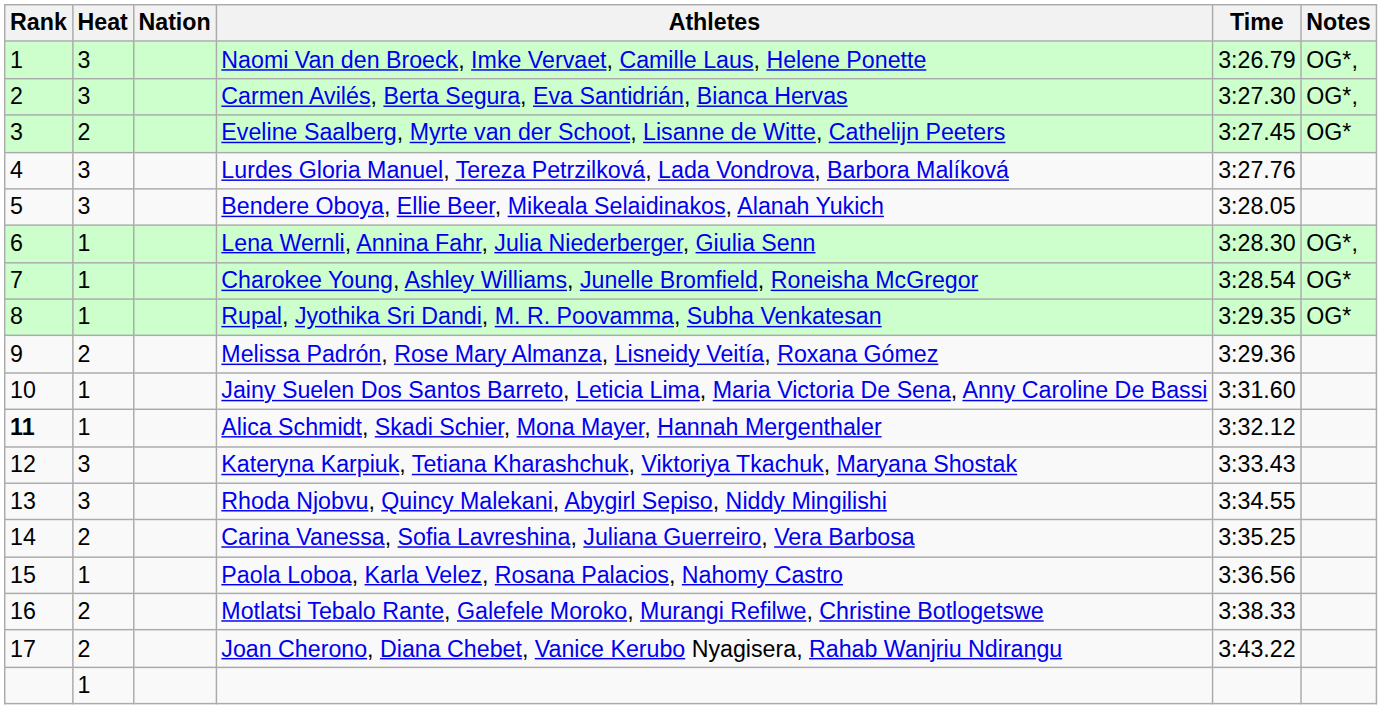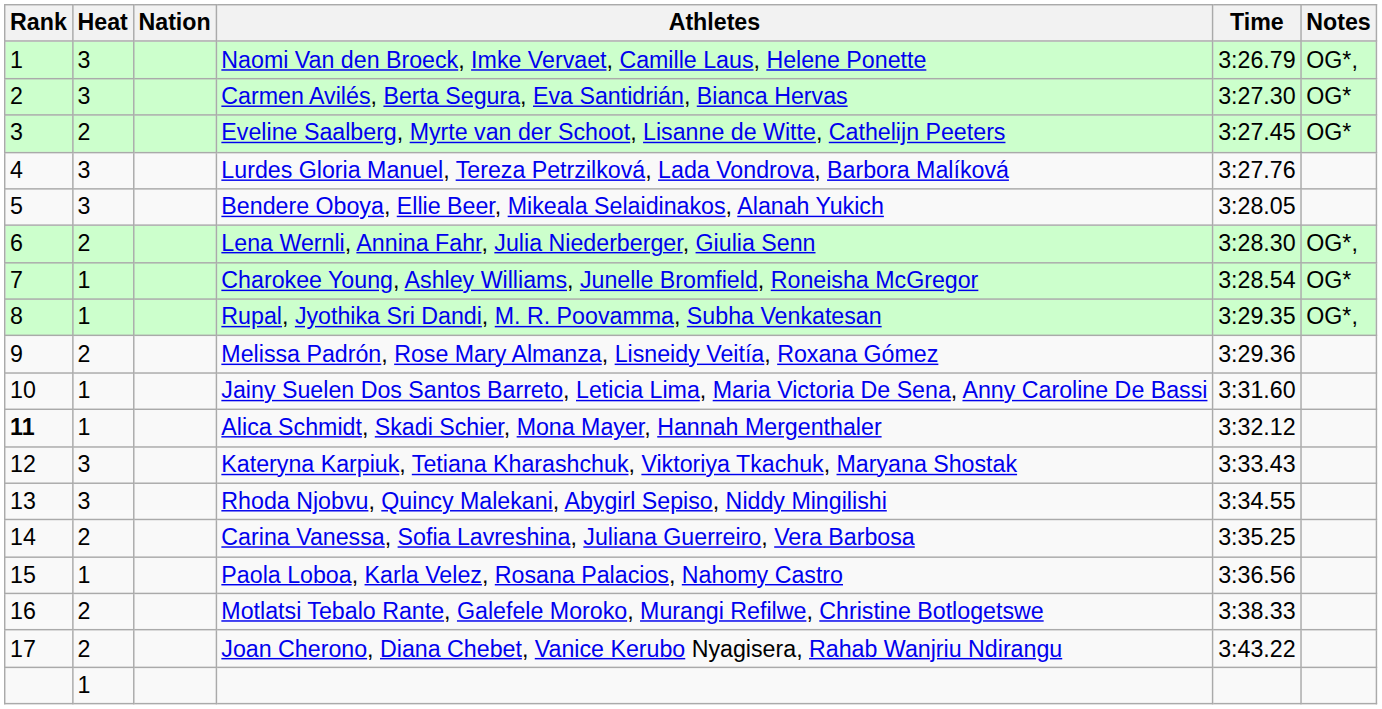 <table class="wikitable sortable">
 <tr>
 <th>Rank</th>
 <th>Heat</th>
 <th>Nation</th>
 <th>Athletes</th>
 <th>Time</th>
 <th>Notes</th>
 </tr>
 <tr bgcolor="ccffcc">
 <td>1</td>
 <td>3</td>
 <td align="left"></td>
 <td align="left"><a href='#'>Naomi Van den Broeck</a>, <a href='#'>Imke Vervaet</a>, <a href='#'>Camille Laus</a>, <a href='#'>Helene Ponette</a></td>
 <td>3:26.79</td>
 <td>OG*, </td>
 </tr>
 <tr bgcolor="ccffcc">
 <td>2</td>
 <td>3</td>
 <td align="left"></td>
 <td align="left"><a href='#'>Carmen Avilés</a>, <a href='#'>Berta Segura</a>, <a href='#'>Eva Santidrián</a>, <a href='#'>Bianca Hervas</a></td>
 <td>3:27.30</td>
-<td>OG*, </td>
+<td>OG*</td>
 </tr>
 <tr bgcolor="ccffcc">
 <td>3</td>
 <td>2</td>
 <td align="left"></td>
 <td align="left"><a href='#'>Eveline Saalberg</a>, <a href='#'>Myrte van der Schoot</a>, <a href='#'>Lisanne de Witte</a>, <a href='#'>Cathelijn Peeters</a></td>
 <td>3:27.45</td>
 <td>OG*</td>
 </tr>
 <tr>
 <td>4</td>
 <td>3</td>
 <td align="left"></td>
 <td align="left"><a href='#'>Lurdes Gloria Manuel</a>, <a href='#'>Tereza Petrzilková</a>, <a href='#'>Lada Vondrova</a>, <a href='#'>Barbora Malíková</a></td>
 <td>3:27.76</td>
 <td></td>
 </tr>
 <tr>
 <td>5</td>
 <td>3</td>
 <td align="left"></td>
 <td align="left"><a href='#'>Bendere Oboya</a>, <a href='#'>Ellie Beer</a>, <a href='#'>Mikeala Selaidinakos</a>, <a href='#'>Alanah Yukich</a></td>
 <td>3:28.05</td>
 <td></td>
 </tr>
 <tr bgcolor="ccffcc">
 <td>6</td>
-<td>1</td>
+<td>2</td>
 <td align="left"></td>
 <td align="left"><a href='#'>Lena Wernli</a>, <a href='#'>Annina Fahr</a>, <a href='#'>Julia Niederberger</a>, <a href='#'>Giulia Senn</a></td>
 <td>3:28.30</td>
 <td>OG*, </td>
 </tr>
 <tr bgcolor="ccffcc">
 <td>7</td>
 <td>1</td>
 <td align="left"></td>
 <td align="left"><a href='#'>Charokee Young</a>, <a href='#'>Ashley Williams</a>, <a href='#'>Junelle Bromfield</a>, <a href='#'>Roneisha McGregor</a></td>
 <td>3:28.54</td>
 <td>OG*</td>
 </tr>
 <tr bgcolor="ccffcc">
 <td>8</td>
 <td>1</td>
 <td align="left"></td>
 <td align="left"><a href='#'>Rupal</a>, <a href='#'>Jyothika Sri Dandi</a>, <a href='#'>M. R. Poovamma</a>, <a href='#'>Subha Venkatesan</a></td>
 <td>3:29.35</td>
-<td>OG*</td>
+<td>OG*, </td>
 </tr>
 <tr>
 <td>9</td>
 <td>2</td>
 <td align="left"></td>
 <td align="left"><a href='#'>Melissa Padrón</a>, <a href='#'>Rose Mary Almanza</a>, <a href='#'>Lisneidy Veitía</a>, <a href='#'>Roxana Gómez</a></td>
 <td>3:29.36</td>
 <td></td>
 </tr>
 <tr>
 <td>10</td>
 <td>1</td>
 <td align="left"></td>
 <td align="left"><a href='#'>Jainy Suelen Dos Santos Barreto</a>, <a href='#'>Leticia Lima</a>, <a href='#'>Maria Victoria De Sena</a>, <a href='#'>Anny Caroline De Bassi</a></td>
 <td>3:31.60</td>
 <td></td>
 </tr>
 <tr>
 <td><strong>11</strong></td>
 <td>1</td>
 <td align="left"></td>
 <td align="left"><a href='#'>Alica Schmidt</a>, <a href='#'>Skadi Schier</a>, <a href='#'>Mona Mayer</a>, <a href='#'>Hannah Mergenthaler</a></td>
 <td>3:32.12</td>
 <td></td>
 </tr>
 <tr>
 <td>12</td>
 <td>3</td>
 <td align="left"></td>
 <td align="left"><a href='#'>Kateryna Karpiuk</a>, <a href='#'>Tetiana Kharashchuk</a>, <a href='#'>Viktoriya Tkachuk</a>, <a href='#'>Maryana Shostak</a></td>
 <td>3:33.43</td>
 <td></td>
 </tr>
 <tr>
 <td>13</td>
 <td>3</td>
 <td align="left"></td>
 <td align="left"><a href='#'>Rhoda Njobvu</a>, <a href='#'>Quincy Malekani</a>, <a href='#'>Abygirl Sepiso</a>,  <a href='#'>Niddy Mingilishi</a></td>
 <td>3:34.55</td>
 <td></td>
 </tr>
 <tr>
 <td>14</td>
 <td>2</td>
 <td align="left"></td>
 <td align="left"><a href='#'>Carina Vanessa</a>, <a href='#'>Sofia Lavreshina</a>, <a href='#'>Juliana Guerreiro</a>, <a href='#'>Vera Barbosa</a></td>
 <td>3:35.25</td>
 <td></td>
 </tr>
 <tr>
 <td>15</td>
 <td>1</td>
 <td align="left"></td>
 <td align="left"><a href='#'>Paola Loboa</a>, <a href='#'>Karla Velez</a>, <a href='#'>Rosana Palacios</a>, <a href='#'>Nahomy Castro</a></td>
 <td>3:36.56</td>
 <td></td>
 </tr>
 <tr>
 <td>16</td>
 <td>2</td>
 <td align="left"></td>
 <td align="left"><a href='#'>Motlatsi Tebalo Rante</a>, <a href='#'>Galefele Moroko</a>, <a href='#'>Murangi Refilwe</a>, <a href='#'>Christine Botlogetswe</a></td>
 <td>3:38.33</td>
 <td></td>
 </tr>
 <tr>
 <td>17</td>
 <td>2</td>
 <td align="left"></td>
 <td align="left"><a href='#'>Joan Cherono</a>, <a href='#'>Diana Chebet</a>, <a href='#'>Vanice Kerubo</a> Nyagisera, <a href='#'>Rahab Wanjriu Ndirangu</a></td>
 <td>3:43.22</td>
 <td></td>
 </tr>
 <tr>
 <td></td>
 <td>1</td>
 <td align="left"></td>
 <td align="left"></td>
 <td></td>
 <td></td>
 </tr>
 </table>
